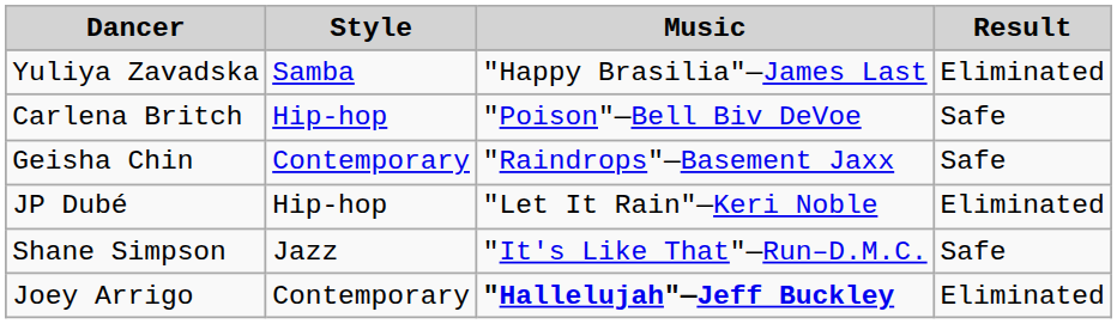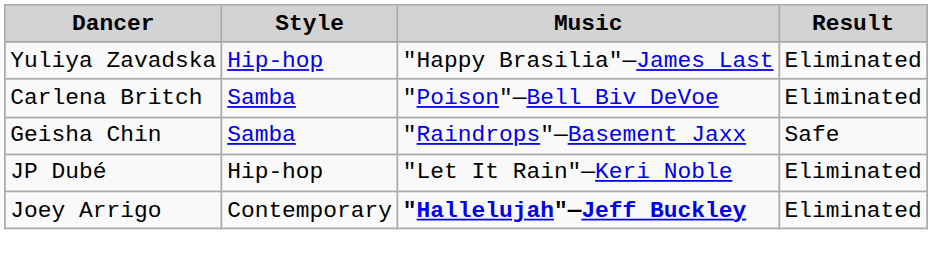 <table class="wikitable">
 <tr align="center" bgcolor="lightgrey">
 <td><strong>Dancer</strong></td>
 <td><strong>Style</strong></td>
 <td><strong>Music</strong></td>
 <td><strong>Result</strong></td>
 </tr>
 <tr>
 <td>Yuliya Zavadska</td>
-<td><a href='#'>Samba</a></td>
+<td><a href='#'>Hip-hop</a></td>
 <td>"Happy Brasilia"—<a href='#'>James Last</a></td>
 <td>Eliminated</td>
 </tr>
 <tr>
 <td>Carlena Britch</td>
-<td><a href='#'>Hip-hop</a></td>
+<td><a href='#'>Samba</a></td>
 <td>"<a href='#'>Poison</a>"—<a href='#'>Bell Biv DeVoe</a></td>
-<td>Safe</td>
+<td>Eliminated</td>
 </tr>
 <tr>
 <td>Geisha Chin</td>
-<td><a href='#'>Contemporary</a></td>
+<td><a href='#'>Samba</a></td>
 <td>"<a href='#'>Raindrops</a>"—<a href='#'>Basement Jaxx</a></td>
 <td>Safe</td>
 </tr>
 <tr>
 <td>JP Dubé</td>
 <td>Hip-hop</td>
 <td>"Let It Rain"—<a href='#'>Keri Noble</a></td>
 <td>Eliminated</td>
 </tr>
 <tr>
-<td>Shane Simpson</td>
-<td>Jazz</td>
-<td>"<a href='#'>It's Like That</a>"—<a href='#'>Run–D.M.C.</a></td>
-<td>Safe</td>
-</tr>
-<tr>
 <td>Joey Arrigo</td>
 <td>Contemporary</td>
 <td><strong>"<a href='#'>Hallelujah</a>"—<a href='#'>Jeff Buckley</a></strong></td>
 <td>Eliminated</td>
 </tr>
 </table>
